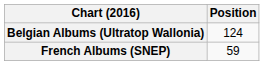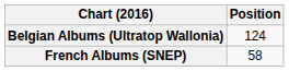 <table class="wikitable sortable plainrowheaders" style="text-align:center;">
 <tr>
 <th scope="col">Chart (2016)</th>
 <th scope="col">Position</th>
 </tr>
 <tr>
 <th scope="row">Belgian Albums (Ultratop Wallonia)</th>
 <td>124</td>
 </tr>
 <tr>
 <th scope="row">French Albums (SNEP)</th>
-<td>59</td>
+<td>58</td>
 </tr>
 </table>
